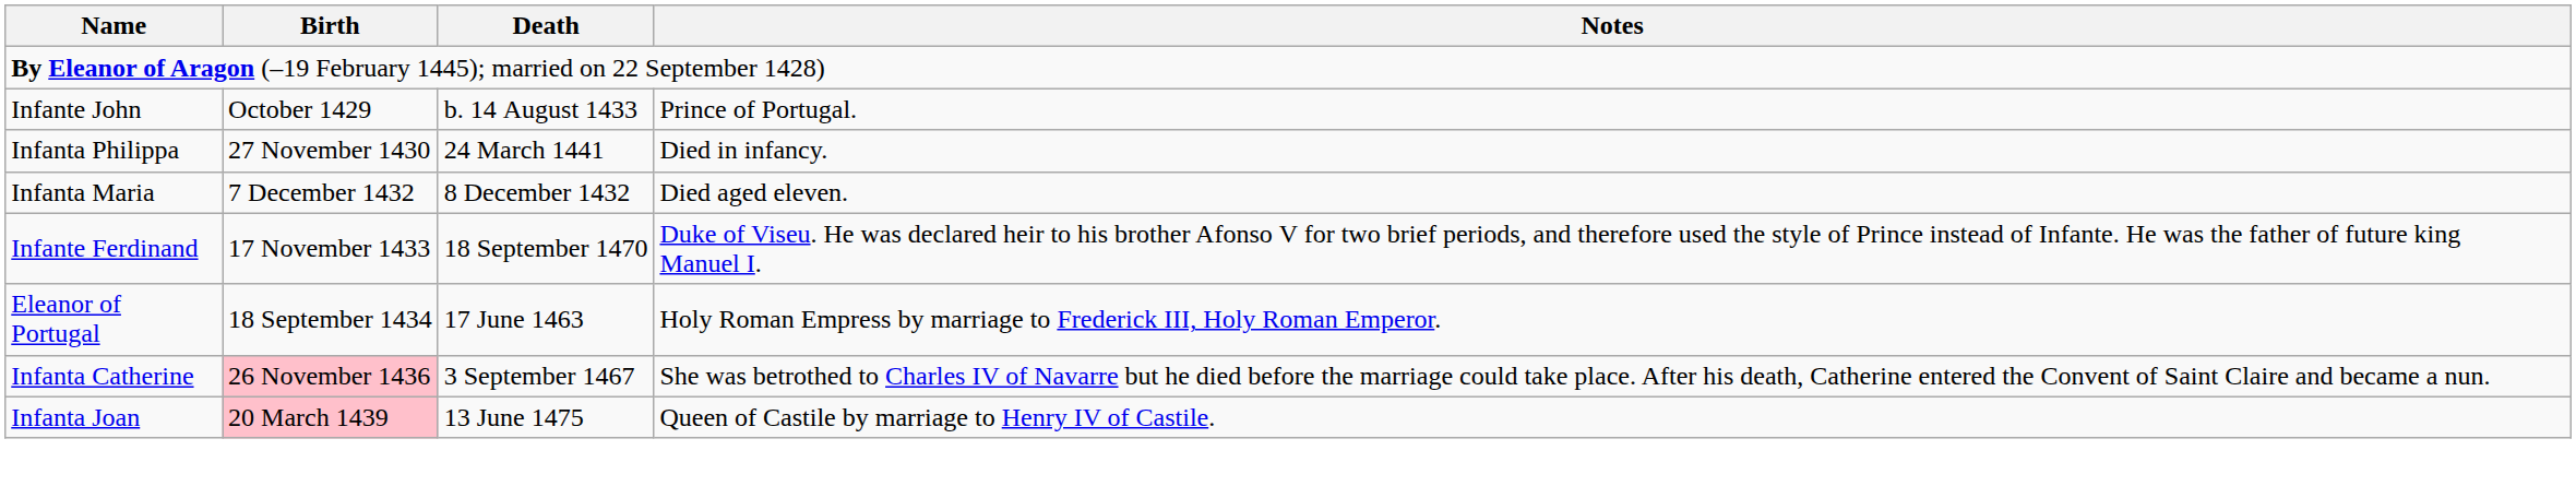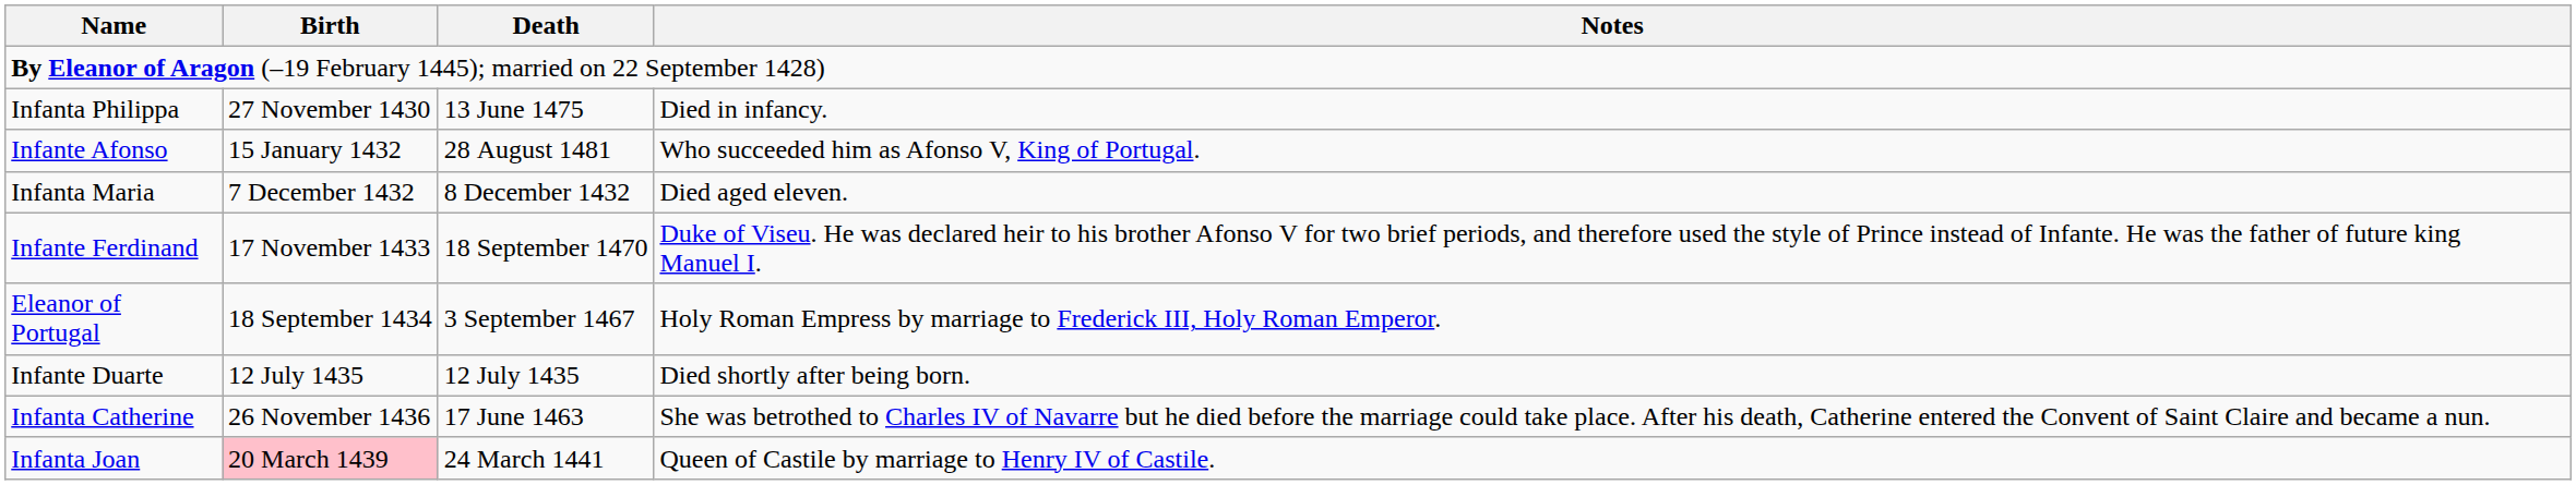 <table class="wikitable">
 <tr>
 <th>Name</th>
 <th>Birth</th>
 <th>Death</th>
 <th>Notes</th>
 </tr>
 <tr>
 <td colspan=4><strong>By <a href='#'>Eleanor of Aragon</a></strong> (–19 February 1445); married on 22 September 1428)</td>
 </tr>
 <tr>
-<td>Infante John</td>
-<td>October 1429</td>
-<td>b. 14 August 1433</td>
-<td>Prince of Portugal.</td>
+<td>Infanta Philippa</td>
+<td>27 November 1430</td>
+<td>13 June 1475</td>
+<td>Died in infancy.</td>
 </tr>
 <tr>
-<td>Infanta Philippa</td>
-<td>27 November 1430</td>
-<td>24 March 1441</td>
-<td>Died in infancy.</td>
+<td><a href='#'>Infante Afonso</a></td>
+<td>15 January 1432</td>
+<td>28 August 1481</td>
+<td>Who succeeded him as Afonso V, <a href='#'>King of Portugal</a>.</td>
 </tr>
 <tr>
 <td>Infanta Maria</td>
 <td>7 December 1432</td>
 <td>8 December 1432</td>
 <td>Died aged eleven.</td>
 </tr>
 <tr>
 <td><a href='#'>Infante Ferdinand</a></td>
 <td>17 November 1433</td>
 <td>18 September 1470</td>
 <td><a href='#'>Duke of Viseu</a>. He was declared heir to his brother Afonso V for two brief periods, and therefore used the style of Prince instead of Infante. He was the father of future king <a href='#'>Manuel I</a>.</td>
 </tr>
 <tr>
 <td><a href='#'>Eleanor of Portugal</a></td>
 <td>18 September 1434</td>
-<td>17 June 1463</td>
+<td>3 September 1467</td>
 <td>Holy Roman Empress by marriage to <a href='#'>Frederick III, Holy Roman Emperor</a>.</td>
 </tr>
 <tr>
+<td>Infante Duarte</td>
+<td>12 July 1435</td>
+<td>12 July 1435</td>
+<td>Died shortly after being born.</td>
+</tr>
+<tr>
 <td><a href='#'>Infanta Catherine</a></td>
-<td style="background: pink;">26 November 1436</td>
-<td>3 September 1467</td>
+<td>26 November 1436</td>
+<td>17 June 1463</td>
 <td>She was betrothed to <a href='#'>Charles IV of Navarre</a> but he died before the marriage could take place. After his death, Catherine entered the Convent of Saint Claire and became a nun.</td>
 </tr>
 <tr>
 <td><a href='#'>Infanta Joan</a></td>
 <td style="background: pink;">20 March 1439</td>
-<td>13 June 1475</td>
+<td>24 March 1441</td>
 <td>Queen of Castile by marriage to <a href='#'>Henry IV of Castile</a>.</td>
 </tr>
 </table>
